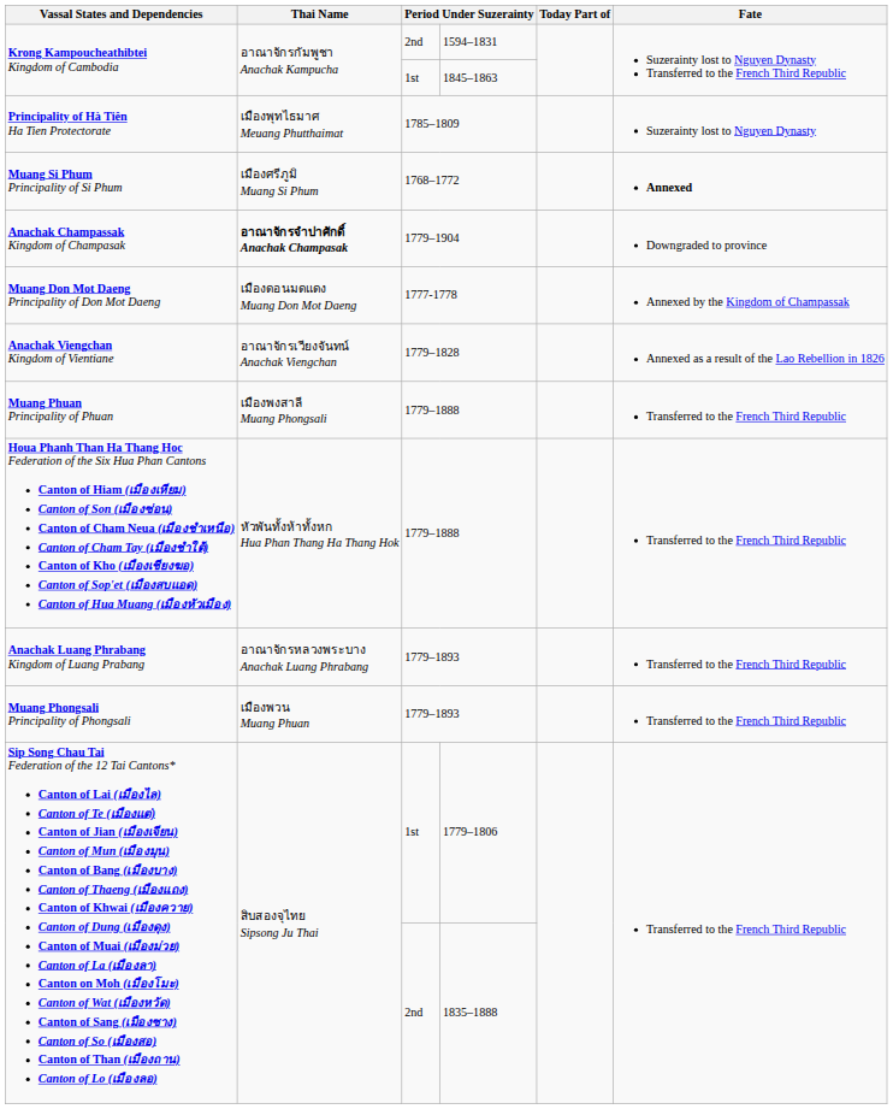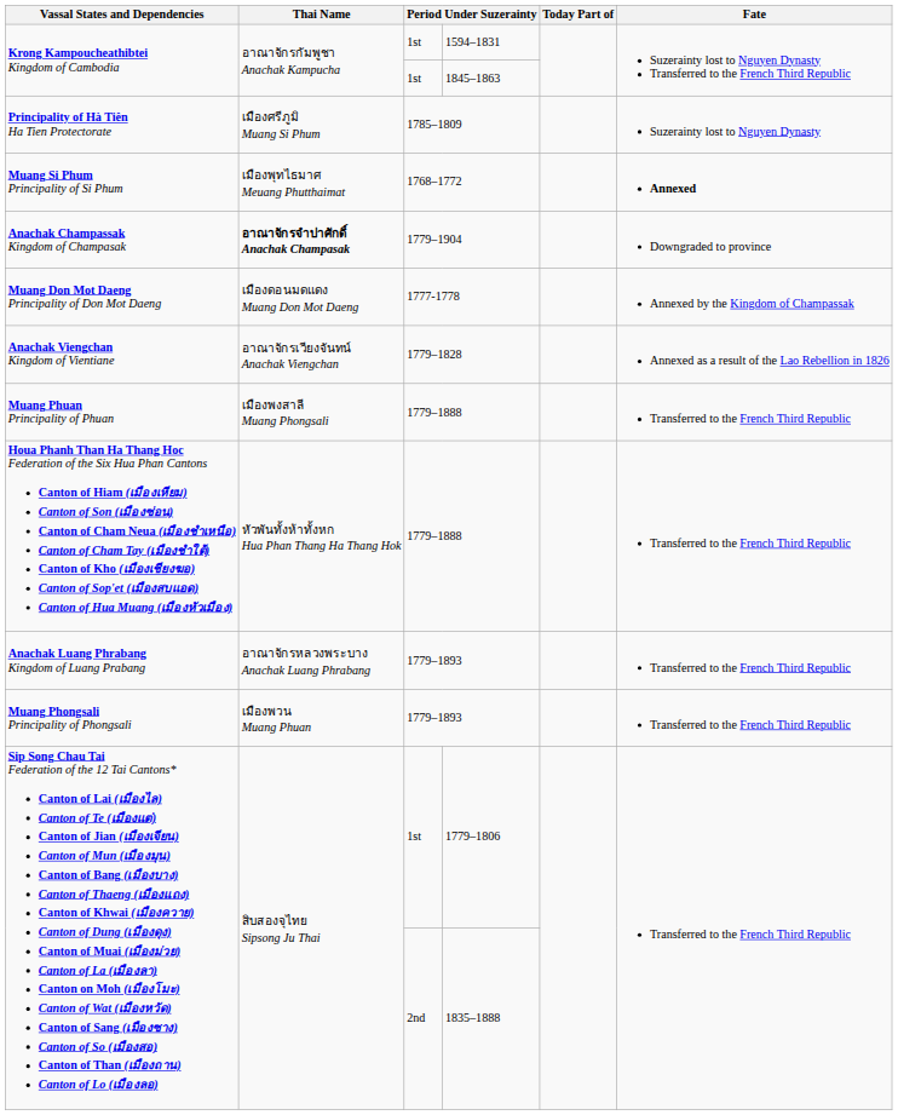 <table class="wikitable">
 <tr>
 <th><strong>Vassal States and Dependencies</strong></th>
 <th>Thai Name</th>
 <th colspan="2">Period Under Suzerainty</th>
 <th>Today Part of</th>
 <th>Fate</th>
 </tr>
 <tr>
 <td rowspan="2"><strong><a href='#'>Krong Kampoucheathibtei</a></strong><br><em>Kingdom of Cambodia</em></td>
 <td rowspan="2">อาณาจักรกัมพูชา<br><em>Anachak Kampucha</em></td>
-<td>2nd</td>
+<td>1st</td>
 <td>1594–1831</td>
 <td rowspan="2"></td>
 <td rowspan="2"><br><ul><li>Suzerainty lost to <a href='#'>Nguyen Dynasty</a></li><li>Transferred to the <a href='#'>French Third Republic</a></li></ul></td>
 </tr>
 <tr>
 <td>1st</td>
 <td>1845–1863</td>
 </tr>
 <tr>
 <td><strong><a href='#'>Principality of Hà Tiên</a></strong><br><em>Ha Tien Protectorate</em></td>
-<td>เมืองพุทไธมาศ<br><em>Meuang Phutthaimat</em></td>
+<td>เมืองศรีภูมิ<br><em>Muang Si Phum</em></td>
 <td colspan="2">1785–1809</td>
 <td></td>
 <td><br><ul><li>Suzerainty lost to <a href='#'>Nguyen Dynasty</a></li></ul></td>
 </tr>
 <tr>
 <td><a href='#'><strong>Muang Si Phum</strong></a><br><em>Principality of Si Phum</em></td>
-<td>เมืองศรีภูมิ<br><em>Muang Si Phum</em></td>
+<td>เมืองพุทไธมาศ<br><em>Meuang Phutthaimat</em></td>
 <td colspan="2">1768–1772</td>
 <td></td>
 <td><strong><br><ul><li>Annexed</li></ul></strong></td>
 </tr>
 <tr>
 <td><strong><a href='#'>Anachak Champassak</a></strong><br><em>Kingdom of Champasak</em></td>
 <td><strong>อาณาจักรจำปาศักดิ์<br><em>Anachak Champasak</em></strong></td>
 <td colspan="2">1779–1904</td>
 <td><br></td>
 <td><br><ul><li>Downgraded to province</li></ul></td>
 </tr>
 <tr>
 <td><strong><a href='#'>Muang Don Mot Daeng</a></strong><br><em>Principality of Don Mot Daeng</em></td>
 <td>เมืองดอนมดแดง<br><em>Muang Don Mot Daeng</em></td>
 <td colspan="2">1777-1778</td>
 <td></td>
 <td><br><ul><li>Annexed by the <a href='#'>Kingdom of Champassak</a></li></ul></td>
 </tr>
 <tr>
 <td><strong><a href='#'>Anachak Viengchan</a></strong><br><em>Kingdom of Vientiane</em></td>
 <td>อาณาจักรเวียงจันทน์<br><em>Anachak Viengchan</em></td>
 <td colspan="2">1779–1828</td>
 <td></td>
 <td><br><ul><li>Annexed as a result of the <a href='#'>Lao Rebellion in 1826</a></li></ul></td>
 </tr>
 <tr>
 <td><strong><a href='#'>Muang Phuan</a></strong><br><em>Principality of Phuan</em></td>
 <td>เมืองพงสาลี<br><em>Muang Phongsali</em></td>
 <td colspan="2">1779–1888</td>
 <td></td>
 <td><br><ul><li>Transferred to the <a href='#'>French Third Republic</a></li></ul></td>
 </tr>
 <tr>
 <td><a href='#'><strong>Houa Phanh Than Ha Thang Hoc</strong></a><br><em>Federation of the Six Hua Phan Cantons</em><ul><li><a href='#'><strong>Canton of Hiam <em>(เมืองเหียม)<strong><em></a></li><li><a href='#'></strong>Canton of Son </em>(เมืองซ่อน)</em></strong></a></li><li><a href='#'><strong>Canton of Cham Neua <em>(เมืองชำเหนือ)<strong><em></a></li><li><a href='#'></strong>Canton of Cham Tay </em>(เมืองชำใต้)</em></strong></a></li><li><a href='#'><strong>Canton of Kho <em>(เมืองเชียงฆอ)<strong><em></a></li><li></strong><a href='#'>Canton of Sop'et </em>(เมืองสบแอด)<em></a><strong></li><li><a href='#'></strong>Canton of Hua Muang </em>(เมืองหัวเมือง)</em></strong></a></li></ul></td>
 <td>หัวพันทั้งห้าทั้งหก<br><em>Hua Phan Thang Ha Thang Hok</em></td>
 <td colspan="2">1779–1888</td>
 <td></td>
 <td><br><ul><li>Transferred to the <a href='#'>French Third Republic</a></li></ul></td>
 </tr>
 <tr>
 <td><strong><a href='#'>Anachak Luang Phrabang</a></strong><br><em>Kingdom of Luang Prabang</em></td>
 <td>อาณาจักรหลวงพระบาง<br><em>Anachak Luang Phrabang</em></td>
 <td colspan="2">1779–1893</td>
 <td></td>
 <td><br><ul><li>Transferred to the <a href='#'>French Third Republic</a></li></ul></td>
 </tr>
 <tr>
 <td><strong><a href='#'>Muang Phongsali</a></strong><br><em>Principality of Phongsali</em></td>
 <td>เมืองพวน<br><em>Muang Phuan</em></td>
 <td colspan="2">1779–1893</td>
 <td></td>
 <td><br><ul><li>Transferred to the <a href='#'>French Third Republic</a></li></ul></td>
 </tr>
 <tr>
 <td rowspan="2"><strong><a href='#'>Sip Song Chau Tai</a></strong><br><em>Federation of the 12 Tai Cantons*</em><ul><li><a href='#'><strong>Canton of Lai <em>(เมืองไล)<strong><em></a></li><li><a href='#'></strong>Canton of Te </em>(เมืองแต่)</em></strong></a></li><li><a href='#'><strong>Canton of Jian <em>(เมืองเจียน)<strong><em></a></li><li><a href='#'></strong>Canton of Mun </em>(เมืองมุน)</em></strong></a></li><li><a href='#'><strong>Canton of Bang <em>(เมืองบาง)<strong><em></a></li><li><a href='#'></strong>Canton of Thaeng </em>(เมืองแถง)</em></strong></a></li><li><a href='#'><strong>Canton of Khwai <em>(เมืองควาย)<strong><em></a></li><li><a href='#'></strong>Canton of Dung </em>(เมืองดุง)</em></strong></a></li><li><a href='#'><strong>Canton of Muai <em>(เมืองม่วย)<strong><em></a></li><li><a href='#'></strong>Canton of La </em>(เมืองลา)</em></strong></a></li><li><a href='#'><strong>Canton on Moh <em>(เมืองโมะ)<strong><em></a></li><li><a href='#'></strong>Canton of Wat </em>(เมืองหวัด)</em></strong></a></li><li><a href='#'><strong>Canton of Sang <em>(เมืองซาง)<strong><em></a></li><li><a href='#'></strong>Canton of So </em>(เมืองสอ)</em></strong></a></li><li><a href='#'><strong>Canton of Than <em>(เมืองถาน)<strong><em></a></li><li><a href='#'></strong>Canton of Lo </em>(เมืองลอ)</em></strong></a></li></ul></td>
 <td rowspan="2">สิบสองจุไทย<br><em>Sipsong Ju Thai</em></td>
 <td>1st</td>
 <td>1779–1806</td>
 <td rowspan="2"></td>
 <td rowspan="2"><br><ul><li>Transferred to the <a href='#'>French Third Republic</a></li></ul></td>
 </tr>
 <tr>
 <td>2nd</td>
 <td>1835–1888</td>
 </tr>
 </table>
